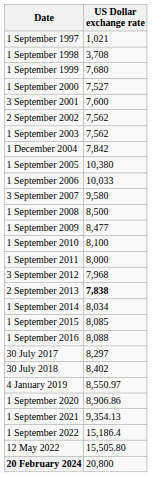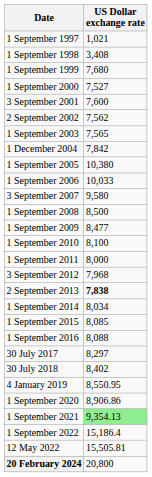 <table class="wikitable">
 <tr>
 <th>Date</th>
 <th>US Dollar<br>exchange rate</th>
 </tr>
 <tr>
 <td>1 September 1997</td>
 <td>1,021</td>
 </tr>
 <tr>
 <td>1 September 1998</td>
-<td>3,708</td>
+<td>3,408</td>
 </tr>
 <tr>
 <td>1 September 1999</td>
 <td>7,680</td>
 </tr>
 <tr>
 <td>1 September 2000</td>
 <td>7,527</td>
 </tr>
 <tr>
 <td>3 September 2001</td>
 <td>7,600</td>
 </tr>
 <tr>
 <td>2 September 2002</td>
 <td>7,562</td>
 </tr>
 <tr>
 <td>1 September 2003</td>
-<td>7,562</td>
+<td>7,565</td>
 </tr>
 <tr>
 <td>1 December 2004</td>
 <td>7,842</td>
 </tr>
 <tr>
 <td>1 September 2005</td>
 <td>10,380</td>
 </tr>
 <tr>
 <td>1 September 2006</td>
 <td>10,033</td>
 </tr>
 <tr>
 <td>3 September 2007</td>
 <td>9,580</td>
 </tr>
 <tr>
 <td>1 September 2008</td>
 <td>8,500</td>
 </tr>
 <tr>
 <td>1 September 2009</td>
 <td>8,477</td>
 </tr>
 <tr>
 <td>1 September 2010</td>
 <td>8,100</td>
 </tr>
 <tr>
 <td>1 September 2011</td>
 <td>8,000</td>
 </tr>
 <tr>
 <td>3 September 2012</td>
 <td>7,968</td>
 </tr>
 <tr>
 <td>2 September 2013</td>
 <td><strong>7,838</strong></td>
 </tr>
 <tr>
 <td>1 September 2014</td>
 <td>8,034</td>
 </tr>
 <tr>
 <td>1 September 2015</td>
 <td>8,085</td>
 </tr>
 <tr>
 <td>1 September 2016</td>
 <td>8,088</td>
 </tr>
 <tr>
 <td>30 July 2017</td>
 <td>8,297</td>
 </tr>
 <tr>
 <td>30 July 2018</td>
 <td>8,402</td>
 </tr>
 <tr>
 <td>4 January 2019</td>
-<td>8,550.97</td>
+<td>8,550.95</td>
 </tr>
 <tr>
 <td>1 September 2020</td>
 <td>8,906.86</td>
 </tr>
 <tr>
 <td>1 September 2021</td>
-<td>9,354.13</td>
+<td style="background: lightgreen;">9,354.13</td>
 </tr>
 <tr>
 <td>1 September 2022</td>
 <td>15,186.4</td>
 </tr>
 <tr>
 <td>12 May 2022</td>
-<td>15,505.80</td>
+<td>15,505.81</td>
 </tr>
 <tr>
 <th>20 February 2024</th>
 <td>20,800</td>
 </tr>
 </table>
